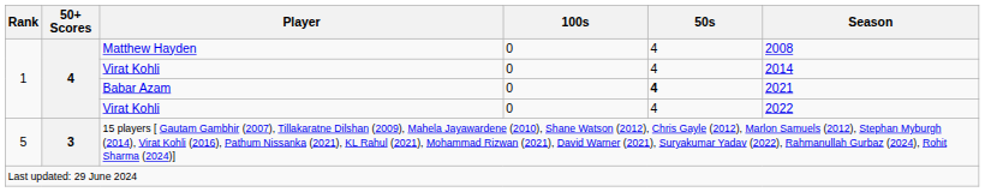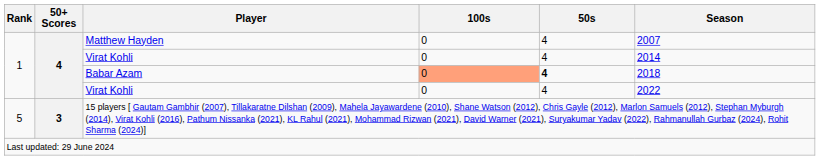 <table class="wikitable sortable">
 <tr>
 <th>Rank</th>
 <th>50+ Scores</th>
 <th>Player</th>
 <th>100s</th>
 <th>50s</th>
 <th>Season</th>
 </tr>
 <tr>
 <td align=center rowspan=4>1</td>
 <th rowspan=4>4</th>
 <td> <a href='#'>Matthew Hayden</a></td>
 <td>0</td>
 <td>4</td>
-<td><a href='#'>2008</a></td>
+<td><a href='#'>2007</a></td>
 </tr>
 <tr>
 <td> <a href='#'>Virat Kohli</a></td>
 <td>0</td>
 <td>4</td>
 <td><a href='#'>2014</a></td>
 </tr>
 <tr>
 <td> <a href='#'>Babar Azam</a></td>
-<td>0</td>
+<td style="background: lightsalmon;">0</td>
 <td><strong>4</strong></td>
-<td><a href='#'>2021</a></td>
+<td><a href='#'>2018</a></td>
 </tr>
 <tr>
 <td> <a href='#'>Virat Kohli</a></td>
 <td>0</td>
 <td>4</td>
 <td><a href='#'>2022</a></td>
 </tr>
 <tr>
 <td align=center>5</td>
 <th>3</th>
 <td colspan="4"><small>15 players [ <a href='#'>Gautam Gambhir</a> (<a href='#'>2007</a>),  <a href='#'>Tillakaratne Dilshan</a> (<a href='#'>2009</a>),  <a href='#'>Mahela Jayawardene</a> (<a href='#'>2010</a>),  <a href='#'>Shane Watson</a> (<a href='#'>2012</a>),  <a href='#'>Chris Gayle</a> (<a href='#'>2012</a>),  <a href='#'>Marlon Samuels</a> (<a href='#'>2012</a>),  <a href='#'>Stephan Myburgh</a> (<a href='#'>2014</a>),  <a href='#'>Virat Kohli</a> (<a href='#'>2016</a>),  <a href='#'>Pathum Nissanka</a> (<a href='#'>2021</a>),  <a href='#'>KL Rahul</a> (<a href='#'>2021</a>),  <a href='#'>Mohammad Rizwan</a> (<a href='#'>2021</a>),  <a href='#'>David Warner</a> (<a href='#'>2021</a>),  <a href='#'>Suryakumar Yadav</a> (<a href='#'>2022</a>),  <a href='#'>Rahmanullah Gurbaz</a> (<a href='#'>2024</a>),  <a href='#'>Rohit Sharma</a> (<a href='#'>2024</a>)]</small></td>
 </tr>
 <tr>
 <td colspan="9"><small>Last updated: 29 June 2024</small></td>
 </tr>
 </table>
